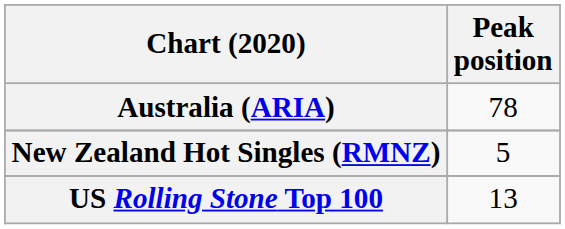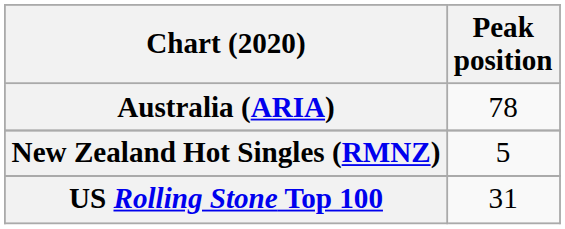 <table class="wikitable sortable plainrowheaders" style="text-align:center">
 <tr>
 <th scope="col">Chart (2020)</th>
 <th scope="col">Peak<br>position</th>
 </tr>
 <tr>
 <th scope="row">Australia (<a href='#'>ARIA</a>)</th>
 <td>78</td>
 </tr>
 <tr>
 </tr>
 <tr>
 </tr>
 <tr>
 <th scope="row">New Zealand Hot Singles (<a href='#'>RMNZ</a>)</th>
 <td>5</td>
 </tr>
 <tr>
 </tr>
 <tr>
 </tr>
 <tr>
 </tr>
 <tr>
 </tr>
 <tr>
 <th scope="row">US <a href='#'><em>Rolling Stone</em> Top 100</a></th>
-<td>13</td>
+<td>31</td>
 </tr>
 </table>
